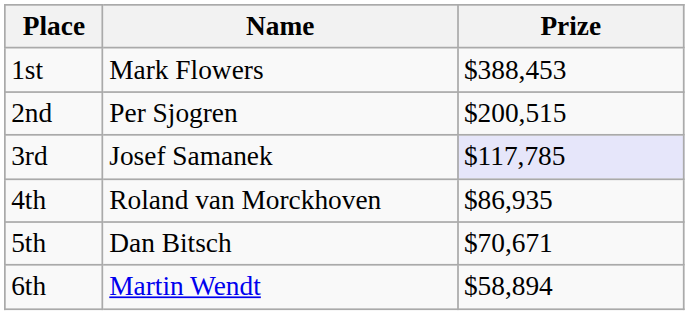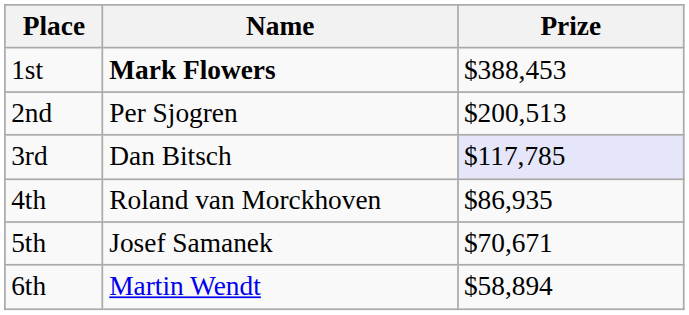 <table class="wikitable">
 <tr>
 <th width="50">Place</th>
 <th width="200">Name</th>
 <th width="125">Prize</th>
 </tr>
 <tr>
 <td>1st</td>
-<td>Mark Flowers</td>
+<td><strong>Mark Flowers</strong></td>
 <td>$388,453</td>
 </tr>
 <tr>
 <td>2nd</td>
 <td>Per Sjogren</td>
-<td>$200,515</td>
+<td>$200,513</td>
 </tr>
 <tr>
 <td>3rd</td>
-<td>Josef Samanek</td>
+<td>Dan Bitsch</td>
 <td style="background: lavender;">$117,785</td>
 </tr>
 <tr>
 <td>4th</td>
 <td>Roland van Morckhoven</td>
 <td>$86,935</td>
 </tr>
 <tr>
 <td>5th</td>
-<td>Dan Bitsch</td>
+<td>Josef Samanek</td>
 <td>$70,671</td>
 </tr>
 <tr>
 <td>6th</td>
 <td><a href='#'>Martin Wendt</a></td>
 <td>$58,894</td>
 </tr>
 </table>
